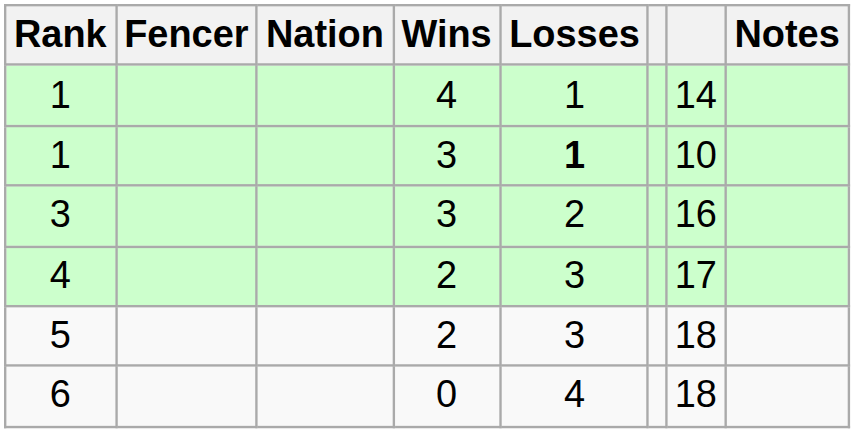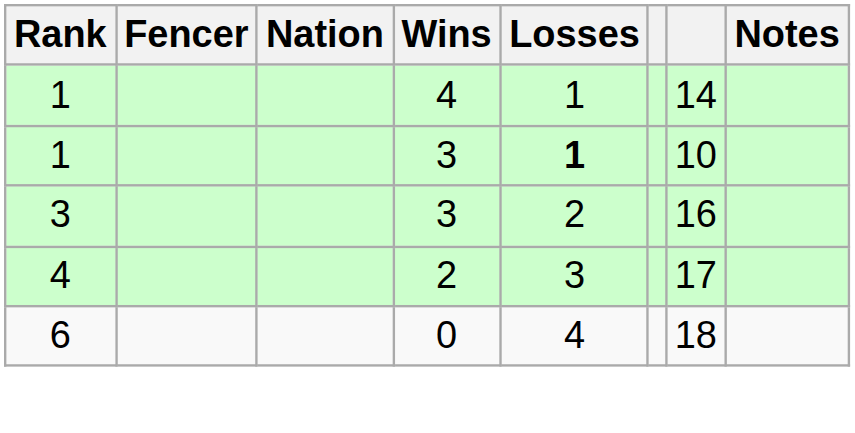 <table class="wikitable sortable" style="text-align: center;">
 <tr>
 <th>Rank</th>
 <th>Fencer</th>
 <th>Nation</th>
 <th>Wins</th>
 <th>Losses</th>
 <th></th>
 <th></th>
 <th>Notes</th>
 </tr>
 <tr style="background:#cfc;">
 <td>1</td>
 <td align=left></td>
 <td align=left></td>
 <td>4</td>
 <td>1</td>
 <td></td>
 <td>14</td>
 <td></td>
 </tr>
 <tr style="background:#cfc;">
 <td>1</td>
 <td align=left></td>
 <td align=left></td>
 <td>3</td>
 <td><strong>1</strong></td>
 <td></td>
 <td>10</td>
 <td></td>
 </tr>
 <tr style="background:#cfc;">
 <td>3</td>
 <td align=left></td>
 <td align=left></td>
 <td>3</td>
 <td>2</td>
 <td></td>
 <td>16</td>
 <td></td>
 </tr>
 <tr style="background:#cfc;">
 <td>4</td>
 <td align=left></td>
 <td align=left></td>
 <td>2</td>
 <td>3</td>
 <td></td>
 <td>17</td>
 <td></td>
 </tr>
 <tr>
-<td>5</td>
-<td align=left></td>
-<td align=left></td>
-<td>2</td>
-<td>3</td>
-<td></td>
-<td>18</td>
-<td></td>
-</tr>
-<tr>
 <td>6</td>
 <td align=left></td>
 <td align=left></td>
 <td>0</td>
 <td>4</td>
 <td></td>
 <td>18</td>
 <td></td>
 </tr>
 </table>
